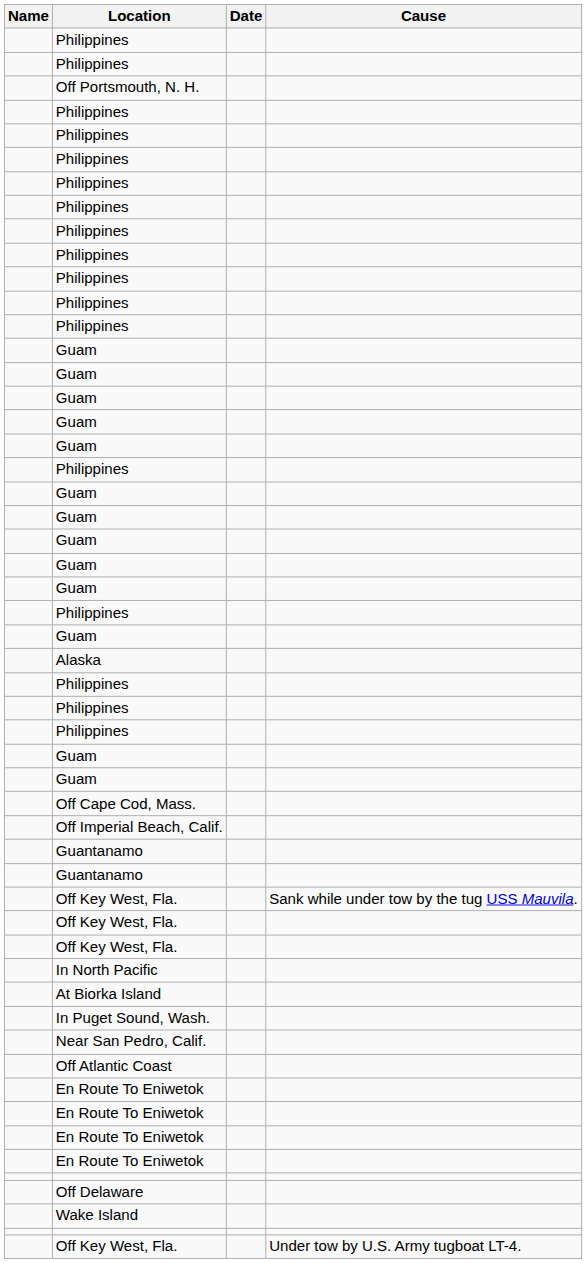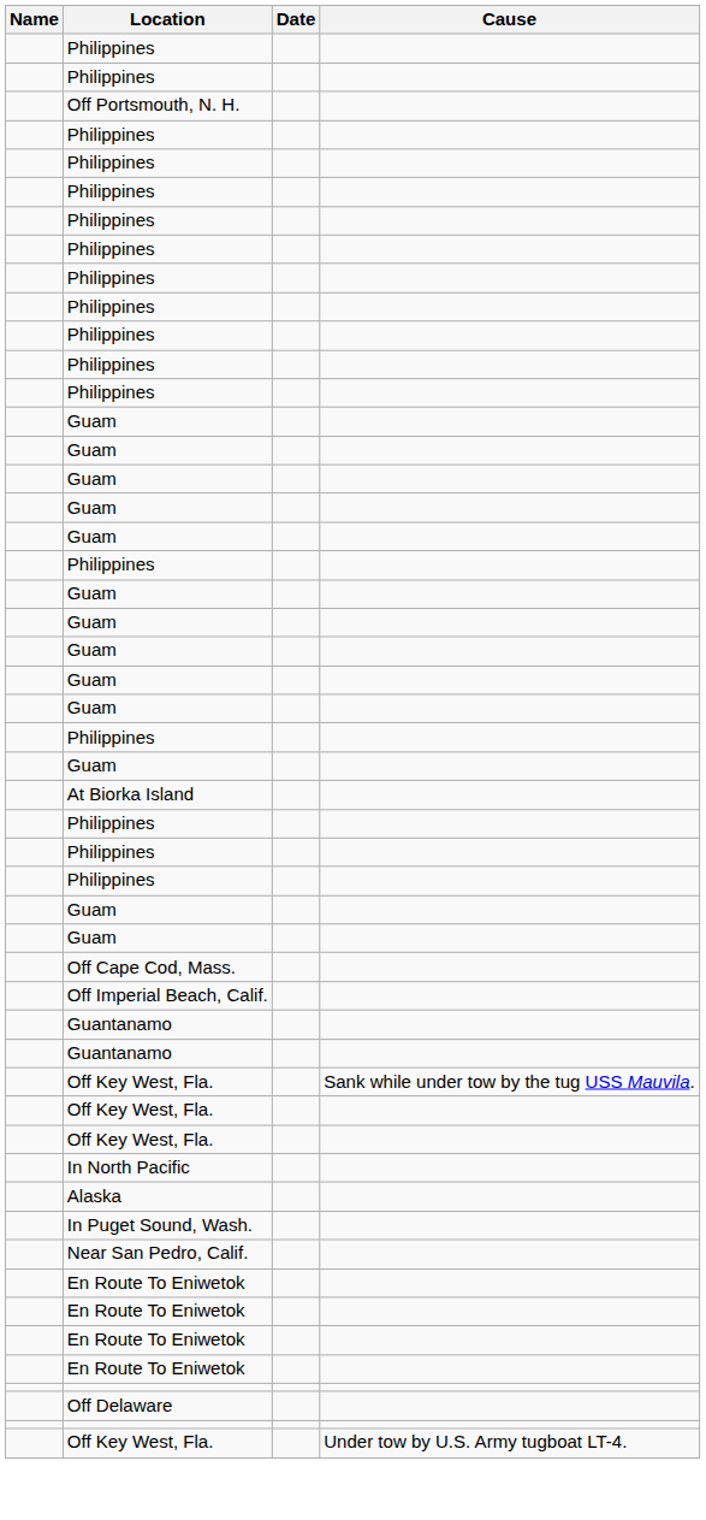 <table class="wikitable sortable">
 <tr>
 <th>Name</th>
 <th>Location</th>
 <th>Date</th>
 <th>Cause</th>
 </tr>
 <tr>
 <td></td>
 <td>Philippines</td>
 <td></td>
 <td></td>
 </tr>
 <tr>
 <td></td>
 <td>Philippines</td>
 <td></td>
 <td></td>
 </tr>
 <tr>
 <td></td>
 <td>Off Portsmouth, N. H.</td>
 <td></td>
 <td></td>
 </tr>
 <tr>
 <td></td>
 <td>Philippines</td>
 <td></td>
 <td></td>
 </tr>
 <tr>
 <td></td>
 <td>Philippines</td>
 <td></td>
 <td></td>
 </tr>
 <tr>
 <td></td>
 <td>Philippines</td>
 <td></td>
 <td></td>
 </tr>
 <tr>
 <td></td>
 <td>Philippines</td>
 <td></td>
 <td></td>
 </tr>
 <tr>
 <td></td>
 <td>Philippines</td>
 <td></td>
 <td></td>
 </tr>
 <tr>
 <td></td>
 <td>Philippines</td>
 <td></td>
 <td></td>
 </tr>
 <tr>
 <td></td>
 <td>Philippines</td>
 <td></td>
 <td></td>
 </tr>
 <tr>
 <td></td>
 <td>Philippines</td>
 <td></td>
 <td></td>
 </tr>
 <tr>
 <td></td>
 <td>Philippines</td>
 <td></td>
 <td></td>
 </tr>
 <tr>
 <td></td>
 <td>Philippines</td>
 <td></td>
 <td></td>
 </tr>
 <tr>
 <td></td>
 <td>Guam</td>
 <td></td>
 <td></td>
 </tr>
 <tr>
 <td></td>
 <td>Guam</td>
 <td></td>
 <td></td>
 </tr>
 <tr>
 <td></td>
 <td>Guam</td>
 <td></td>
 <td></td>
 </tr>
 <tr>
 <td></td>
 <td>Guam</td>
 <td></td>
 <td></td>
 </tr>
 <tr>
 <td></td>
 <td>Guam</td>
 <td></td>
 <td></td>
 </tr>
 <tr>
 <td></td>
 <td>Philippines</td>
 <td></td>
 <td></td>
 </tr>
 <tr>
 <td></td>
 <td>Guam</td>
 <td></td>
 <td></td>
 </tr>
 <tr>
 <td></td>
 <td>Guam</td>
 <td></td>
 <td></td>
 </tr>
 <tr>
 <td></td>
 <td>Guam</td>
 <td></td>
 <td></td>
 </tr>
 <tr>
 <td></td>
 <td>Guam</td>
 <td></td>
 <td></td>
 </tr>
 <tr>
 <td></td>
 <td>Guam</td>
 <td></td>
 <td></td>
 </tr>
 <tr>
 <td></td>
 <td>Philippines</td>
 <td></td>
 <td></td>
 </tr>
 <tr>
 <td></td>
 <td>Guam</td>
 <td></td>
 <td></td>
 </tr>
 <tr>
 <td></td>
-<td>Alaska</td>
+<td>At Biorka Island</td>
 <td></td>
 <td></td>
 </tr>
 <tr>
 <td></td>
 <td>Philippines</td>
 <td></td>
 <td></td>
 </tr>
 <tr>
 <td></td>
 <td>Philippines</td>
 <td></td>
 <td></td>
 </tr>
 <tr>
 <td></td>
 <td>Philippines</td>
 <td></td>
 <td></td>
 </tr>
 <tr>
 <td></td>
 <td>Guam</td>
 <td></td>
 <td></td>
 </tr>
 <tr>
 <td></td>
 <td>Guam</td>
 <td></td>
 <td></td>
 </tr>
 <tr>
 <td></td>
 <td>Off Cape Cod, Mass.</td>
 <td></td>
 <td></td>
 </tr>
 <tr>
 <td></td>
 <td>Off Imperial Beach, Calif.</td>
 <td></td>
 <td></td>
 </tr>
 <tr>
 <td></td>
 <td>Guantanamo</td>
 <td></td>
 <td></td>
 </tr>
 <tr>
 <td></td>
 <td>Guantanamo</td>
 <td></td>
 <td></td>
 </tr>
 <tr>
 <td></td>
 <td>Off Key West, Fla.</td>
 <td></td>
 <td>Sank while under tow by the tug <a href='#'>USS <em>Mauvila</em></a>.</td>
 </tr>
 <tr>
 <td></td>
 <td>Off Key West, Fla.</td>
 <td></td>
 <td></td>
 </tr>
 <tr>
 <td></td>
 <td>Off Key West, Fla.</td>
 <td></td>
 <td></td>
 </tr>
 <tr>
 <td></td>
 <td>In North Pacific</td>
 <td></td>
 <td></td>
 </tr>
 <tr>
 <td></td>
-<td>At Biorka Island</td>
+<td>Alaska</td>
 <td></td>
 <td></td>
 </tr>
 <tr>
 <td></td>
 <td>In Puget Sound, Wash.</td>
 <td></td>
 <td></td>
 </tr>
 <tr>
 <td></td>
 <td>Near San Pedro, Calif.</td>
-<td></td>
-<td></td>
-</tr>
-<tr>
-<td></td>
-<td>Off Atlantic Coast</td>
 <td></td>
 <td></td>
 </tr>
 <tr>
 <td></td>
 <td>En Route To Eniwetok</td>
 <td></td>
 <td></td>
 </tr>
 <tr>
 <td></td>
 <td>En Route To Eniwetok</td>
 <td></td>
 <td></td>
 </tr>
 <tr>
 <td></td>
 <td>En Route To Eniwetok</td>
 <td></td>
 <td></td>
 </tr>
 <tr>
 <td></td>
 <td>En Route To Eniwetok</td>
 <td></td>
 <td></td>
 </tr>
 <tr>
 <td></td>
 <td></td>
 <td></td>
 <td></td>
 </tr>
 <tr>
 <td></td>
 <td>Off Delaware</td>
 <td></td>
 <td></td>
 </tr>
 <tr>
 <td></td>
-<td>Wake Island</td>
-<td></td>
-<td></td>
-</tr>
-<tr>
-<td></td>
 <td></td>
 <td></td>
 <td></td>
 </tr>
 <tr>
 <td></td>
 <td>Off Key West, Fla.</td>
 <td></td>
 <td>Under tow by U.S. Army tugboat LT-4.</td>
 </tr>
 </table>
